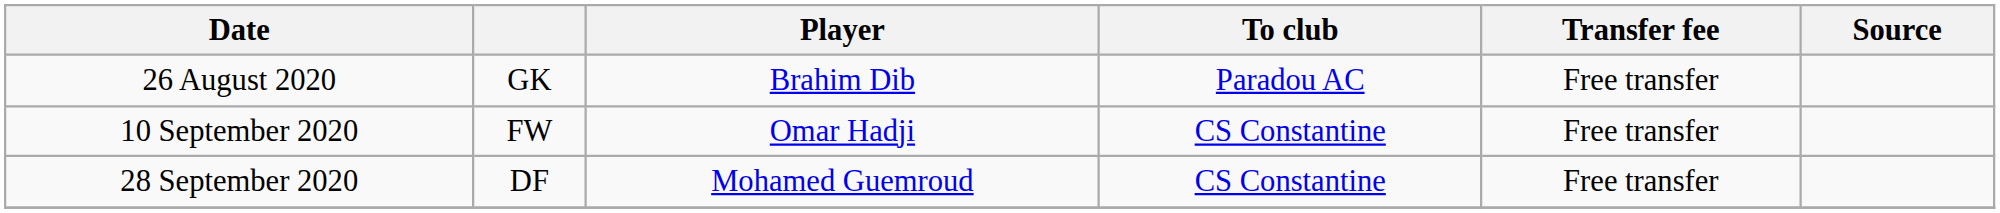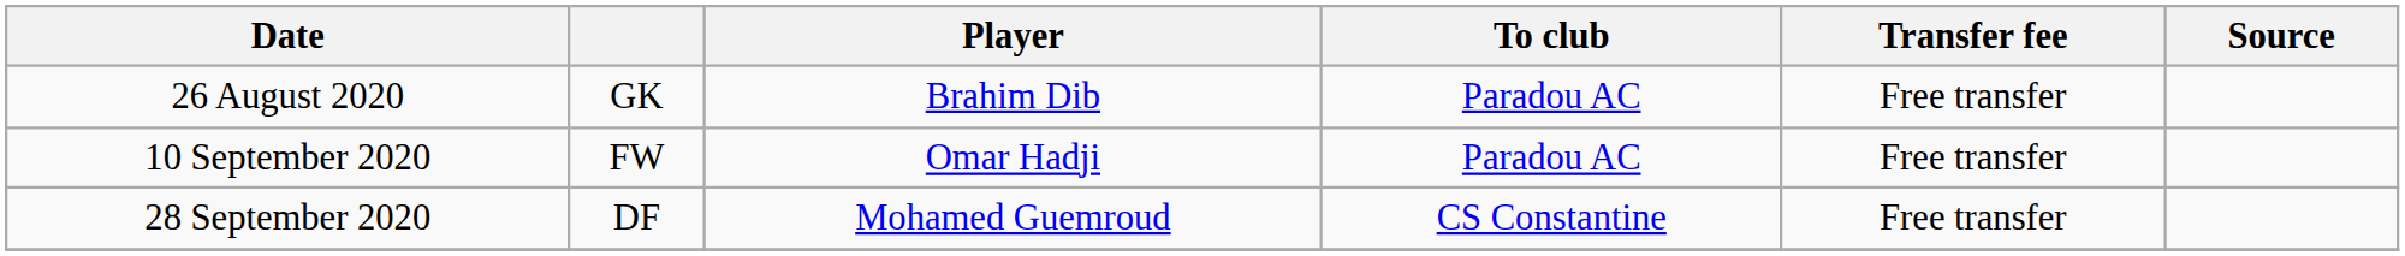 <table class="wikitable sortable" style="width:70%; text-align:center; font-size:85%; text-align:centre;">
 <tr>
 <th>Date</th>
 <th></th>
 <th>Player</th>
 <th>To club</th>
 <th>Transfer fee</th>
 <th>Source</th>
 </tr>
 <tr>
 <td>26 August 2020</td>
 <td>GK</td>
 <td> <a href='#'>Brahim Dib</a></td>
 <td><a href='#'>Paradou AC</a></td>
 <td>Free transfer</td>
 <td></td>
 </tr>
 <tr>
 <td>10 September 2020</td>
 <td>FW</td>
 <td> <a href='#'>Omar Hadji</a></td>
-<td><a href='#'>CS Constantine</a></td>
+<td><a href='#'>Paradou AC</a></td>
 <td>Free transfer</td>
 <td></td>
 </tr>
 <tr>
 <td>28 September 2020</td>
 <td>DF</td>
 <td> <a href='#'>Mohamed Guemroud</a></td>
 <td><a href='#'>CS Constantine</a></td>
 <td>Free transfer</td>
 <td></td>
 </tr>
 <tr>
 </tr>
 </table>
